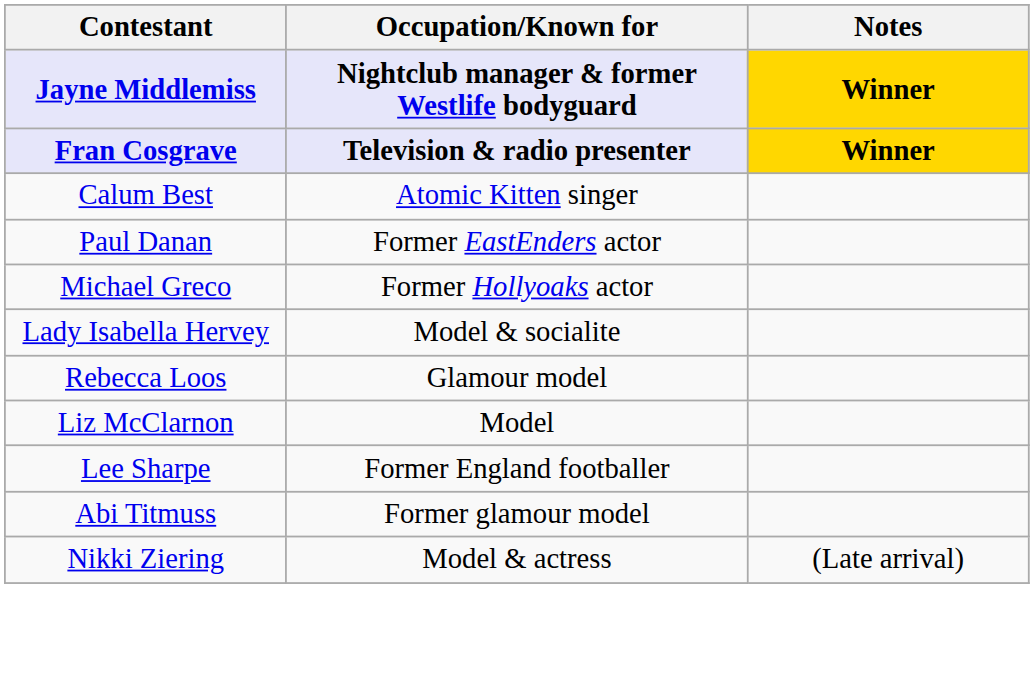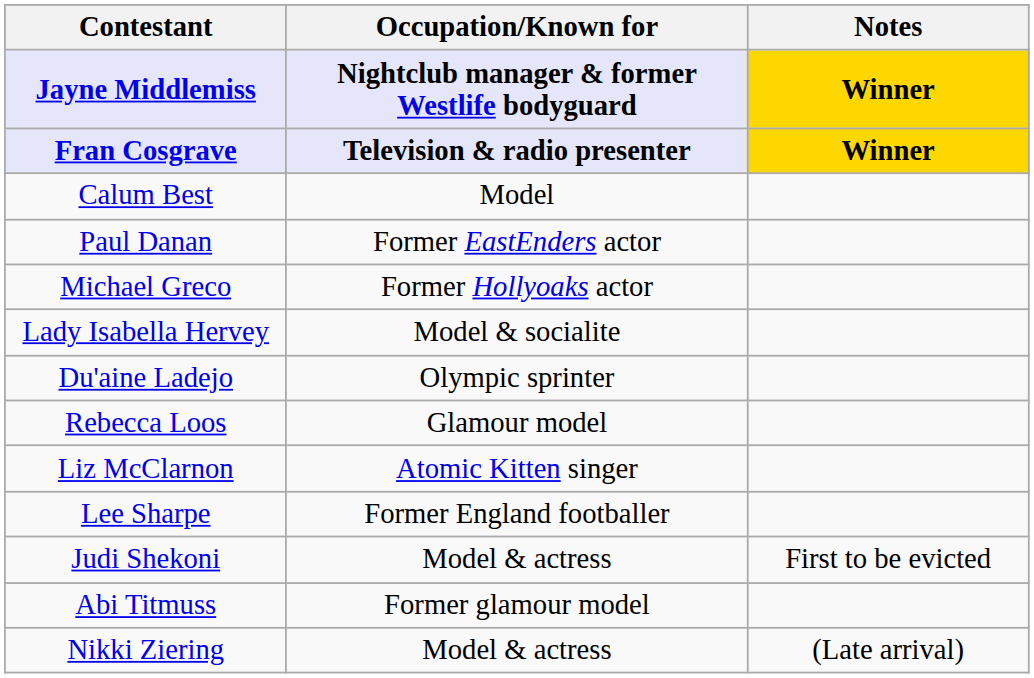 <table class="wikitable" style="text-align:center;">
 <tr>
 <th width="150"><strong>Contestant</strong></th>
 <th width="250"><strong>Occupation/Known for</strong></th>
 <th width="150"><strong>Notes</strong></th>
 </tr>
 <tr>
 <td style="background:lavender;"><strong><a href='#'>Jayne Middlemiss</a></strong></td>
 <td style="background:lavender;"><strong>Nightclub manager & former <a href='#'>Westlife</a> bodyguard</strong></td>
 <td style=background:gold><strong>Winner</strong></td>
 </tr>
 <tr>
 <td style="background:lavender;"><strong><a href='#'>Fran Cosgrave</a></strong></td>
 <td style="background:lavender;"><strong>Television & radio presenter</strong></td>
 <td style=background:gold><strong>Winner</strong></td>
 </tr>
 <tr>
 <td><a href='#'>Calum Best</a></td>
-<td><a href='#'>Atomic Kitten</a> singer</td>
+<td>Model</td>
 <td></td>
 </tr>
 <tr>
 <td><a href='#'>Paul Danan</a></td>
 <td>Former <em><a href='#'>EastEnders</a></em> actor</td>
 <td></td>
 </tr>
 <tr>
 <td><a href='#'>Michael Greco</a></td>
 <td>Former <em><a href='#'>Hollyoaks</a></em> actor</td>
 <td></td>
 </tr>
 <tr>
 <td><a href='#'>Lady Isabella Hervey</a></td>
 <td>Model & socialite</td>
 <td></td>
 </tr>
 <tr>
+<td><a href='#'>Du'aine Ladejo</a></td>
+<td>Olympic sprinter</td>
+<td></td>
+</tr>
+<tr>
 <td><a href='#'>Rebecca Loos</a></td>
 <td>Glamour model</td>
 <td></td>
 </tr>
 <tr>
 <td><a href='#'>Liz McClarnon</a></td>
-<td>Model</td>
+<td><a href='#'>Atomic Kitten</a> singer</td>
 <td></td>
 </tr>
 <tr>
 <td><a href='#'>Lee Sharpe</a></td>
 <td>Former England footballer</td>
 <td></td>
+</tr>
+<tr>
+<td><a href='#'>Judi Shekoni</a></td>
+<td>Model & actress</td>
+<td>First to be evicted</td>
 </tr>
 <tr>
 <td><a href='#'>Abi Titmuss</a></td>
 <td>Former glamour model</td>
 <td></td>
 </tr>
 <tr>
 <td><a href='#'>Nikki Ziering</a></td>
 <td>Model & actress</td>
 <td>(Late arrival)</td>
 </tr>
 </table>
